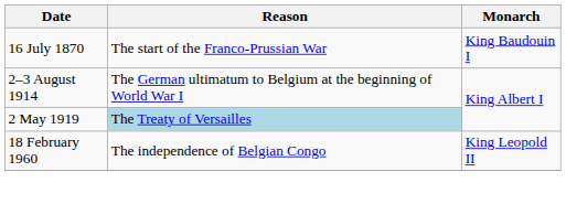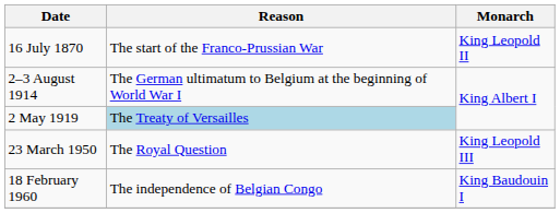 <table class="wikitable">
 <tr>
 <th>Date</th>
 <th>Reason</th>
 <th>Monarch</th>
 </tr>
 <tr>
 <td>16 July 1870</td>
 <td>The start of the <a href='#'>Franco-Prussian War</a></td>
-<td><a href='#'>King Baudouin I</a></td>
+<td><a href='#'>King Leopold II</a></td>
 </tr>
 <tr>
 <td>2–3 August 1914</td>
 <td>The <a href='#'>German</a> ultimatum to Belgium at the beginning of <a href='#'>World War I</a></td>
 <td rowspan=2><a href='#'>King Albert I</a></td>
 </tr>
 <tr>
 <td>2 May 1919</td>
 <td style="background: lightblue;">The <a href='#'>Treaty of Versailles</a></td>
 </tr>
 <tr>
+<td>23 March 1950</td>
+<td>The <a href='#'>Royal Question</a></td>
+<td><a href='#'>King Leopold III</a></td>
+</tr>
+<tr>
 <td>18 February 1960</td>
 <td>The independence of <a href='#'>Belgian Congo</a></td>
-<td><a href='#'>King Leopold II</a></td>
+<td><a href='#'>King Baudouin I</a></td>
 </tr>
 <tr>
 </tr>
 </table>
